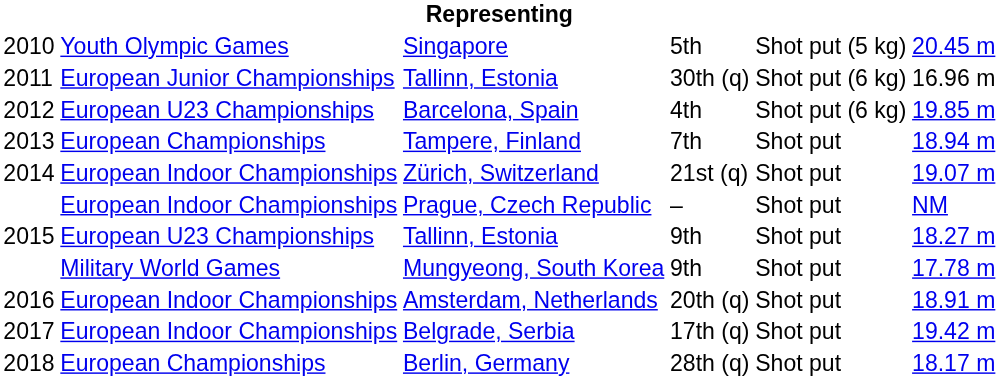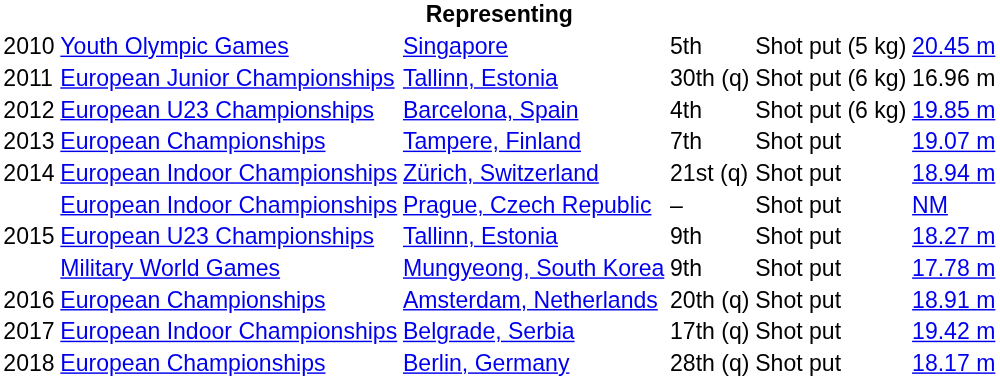 <table>
 <tr>
 <th colspan="6">Representing </th>
 </tr>
 <tr>
 <td>2010</td>
 <td><a href='#'>Youth Olympic Games</a></td>
 <td><a href='#'>Singapore</a></td>
 <td>5th</td>
 <td>Shot put (5 kg)</td>
 <td><a href='#'>20.45 m</a></td>
 </tr>
 <tr>
 <td>2011</td>
 <td><a href='#'>European Junior Championships</a></td>
 <td><a href='#'>Tallinn, Estonia</a></td>
 <td>30th (q)</td>
 <td>Shot put (6 kg)</td>
 <td>16.96 m</td>
 </tr>
 <tr>
 <td>2012</td>
 <td><a href='#'>European U23 Championships</a></td>
 <td><a href='#'>Barcelona, Spain</a></td>
 <td>4th</td>
 <td>Shot put (6 kg)</td>
 <td><a href='#'>19.85 m</a></td>
 </tr>
 <tr>
 <td>2013</td>
 <td><a href='#'>European Championships</a></td>
 <td><a href='#'>Tampere, Finland</a></td>
 <td>7th</td>
 <td>Shot put</td>
-<td><a href='#'>18.94 m</a></td>
+<td><a href='#'>19.07 m</a></td>
 </tr>
 <tr>
 <td>2014</td>
 <td><a href='#'>European Indoor Championships</a></td>
 <td><a href='#'>Zürich, Switzerland</a></td>
 <td>21st (q)</td>
 <td>Shot put</td>
-<td><a href='#'>19.07 m</a></td>
+<td><a href='#'>18.94 m</a></td>
 </tr>
 <tr>
 <td rowspan=3>2015</td>
 <td><a href='#'>European Indoor Championships</a></td>
 <td><a href='#'>Prague, Czech Republic</a></td>
 <td>–</td>
 <td>Shot put</td>
 <td><a href='#'>NM</a></td>
 </tr>
 <tr>
 <td><a href='#'>European U23 Championships</a></td>
 <td><a href='#'>Tallinn, Estonia</a></td>
 <td>9th</td>
 <td>Shot put</td>
 <td><a href='#'>18.27 m</a></td>
 </tr>
 <tr>
 <td><a href='#'>Military World Games</a></td>
 <td><a href='#'>Mungyeong, South Korea</a></td>
 <td>9th</td>
 <td>Shot put</td>
 <td><a href='#'>17.78 m</a></td>
 </tr>
 <tr>
 <td>2016</td>
-<td><a href='#'>European Indoor Championships</a></td>
+<td><a href='#'>European Championships</a></td>
 <td><a href='#'>Amsterdam, Netherlands</a></td>
 <td>20th (q)</td>
 <td>Shot put</td>
 <td><a href='#'>18.91 m</a></td>
 </tr>
 <tr>
 <td>2017</td>
 <td><a href='#'>European Indoor Championships</a></td>
 <td><a href='#'>Belgrade, Serbia</a></td>
 <td>17th (q)</td>
 <td>Shot put</td>
 <td><a href='#'>19.42 m</a></td>
 </tr>
 <tr>
 <td>2018</td>
 <td><a href='#'>European Championships</a></td>
 <td><a href='#'>Berlin, Germany</a></td>
 <td>28th (q)</td>
 <td>Shot put</td>
 <td><a href='#'>18.17 m</a></td>
 </tr>
 </table>
